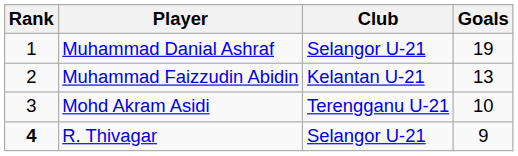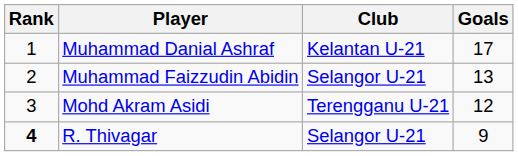 <table class="wikitable" style="text-align:center">
 <tr>
 <th>Rank</th>
 <th>Player</th>
 <th>Club</th>
 <th>Goals</th>
 </tr>
 <tr>
 <td rowspan=1>1</td>
 <td align="left"><a href='#'>Muhammad Danial Ashraf</a></td>
-<td align="left"> <a href='#'>Selangor U-21</a></td>
-<td rowspan=1>19</td>
+<td align="left"> <a href='#'>Kelantan U-21</a></td>
+<td rowspan=1>17</td>
 </tr>
 <tr>
 <td rowspan=1>2</td>
 <td align="left"><a href='#'>Muhammad Faizzudin Abidin</a></td>
-<td align="left"> <a href='#'>Kelantan U-21</a></td>
+<td align="left"> <a href='#'>Selangor U-21</a></td>
 <td rowspan=1>13</td>
 </tr>
 <tr>
 <td rowspan=1>3</td>
 <td align="left"><a href='#'>Mohd Akram Asidi</a></td>
 <td align="left"> <a href='#'>Terengganu U-21</a></td>
-<td rowspan=1>10</td>
+<td rowspan=1>12</td>
 </tr>
 <tr>
 <td rowspan=1><strong>4</strong></td>
 <td align="left"><a href='#'>R. Thivagar</a></td>
 <td align="left"> <a href='#'>Selangor U-21</a></td>
 <td rowspan=1>9</td>
 </tr>
 </table>
